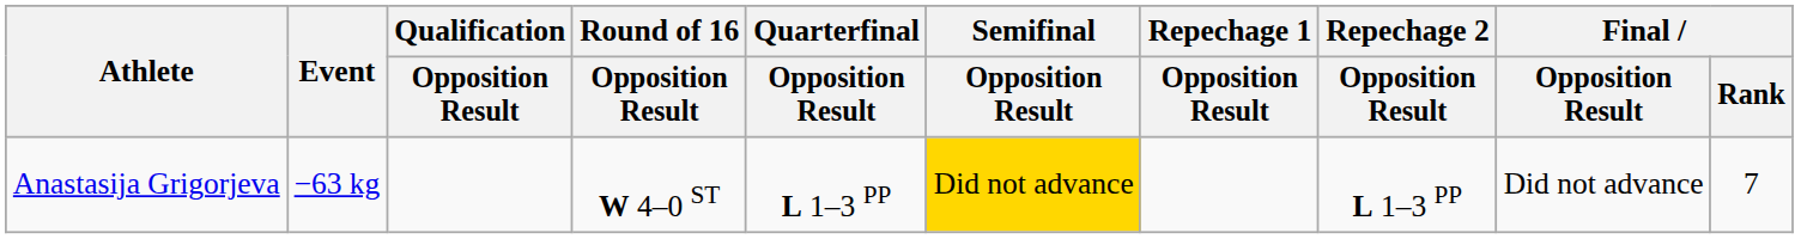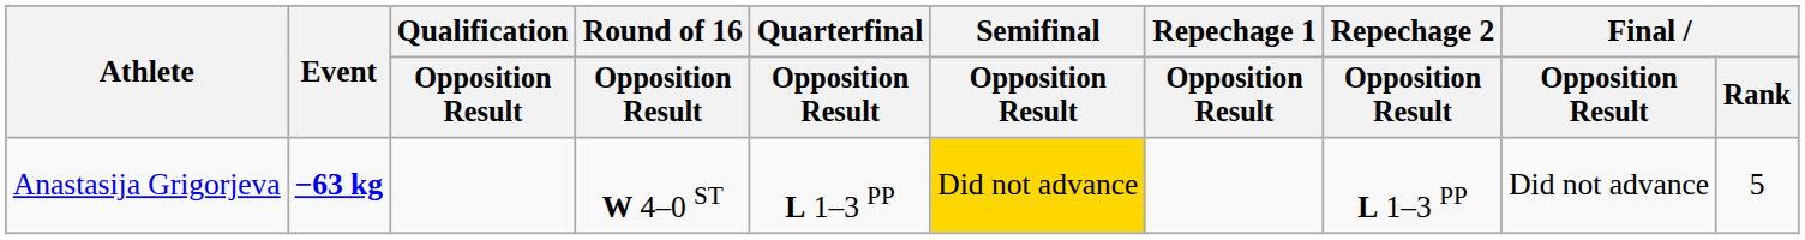 <table class="wikitable" style="font-size:90%">
 <tr>
 <th rowspan=2>Athlete</th>
 <th rowspan=2>Event</th>
 <th>Qualification</th>
 <th>Round of 16</th>
 <th>Quarterfinal</th>
 <th>Semifinal</th>
 <th>Repechage 1</th>
 <th>Repechage 2</th>
 <th colspan=2>Final / </th>
 </tr>
 <tr style="font-size: 95%">
 <th>Opposition<br>Result</th>
 <th>Opposition<br>Result</th>
 <th>Opposition<br>Result</th>
 <th>Opposition<br>Result</th>
 <th>Opposition<br>Result</th>
 <th>Opposition<br>Result</th>
 <th>Opposition<br>Result</th>
 <th>Rank</th>
 </tr>
 <tr align=center>
 <td align=left><a href='#'>Anastasija Grigorjeva</a></td>
-<td align=left><a href='#'>−63 kg</a></td>
+<td align=left><strong><a href='#'>−63 kg</a></strong></td>
 <td></td>
 <td><br><strong>W</strong> 4–0 <sup>ST</sup></td>
 <td><br><strong>L</strong> 1–3 <sup>PP</sup></td>
 <td style="background: gold;">Did not advance</td>
 <td></td>
 <td><br><strong>L</strong> 1–3 <sup>PP</sup></td>
 <td>Did not advance</td>
-<td>7</td>
+<td>5</td>
 </tr>
 </table>
